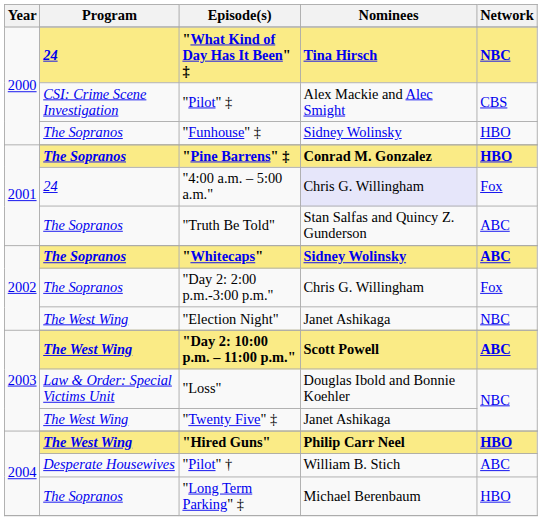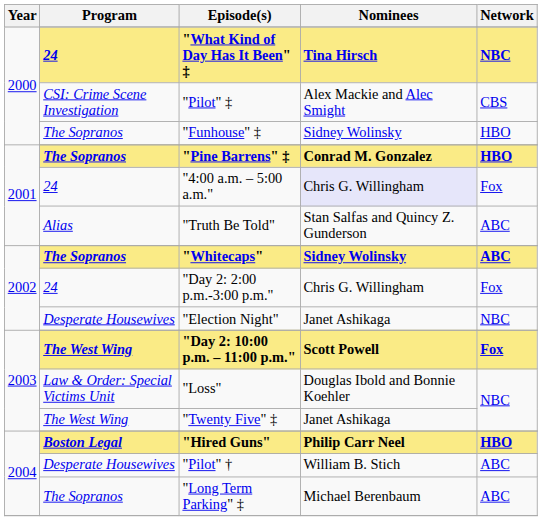 <table class="wikitable" style="width:95%">
 <tr bgcolor="#bebebe">
 <th width="5%">Year</th>
 <th width="30%">Program</th>
 <th width="25%">Episode(s)</th>
 <th width="40%">Nominees</th>
 <th width="5%">Network</th>
 </tr>
 <tr>
 <td rowspan=4 style="text-align:center"><a href='#'>2000</a><br></td>
 </tr>
 <tr style="background:#FAEB86">
 <td><strong><em><a href='#'>24</a></em></strong></td>
 <td><strong>"<a href='#'>What Kind of Day Has It Been</a>" ‡</strong></td>
 <td><strong><a href='#'>Tina Hirsch</a></strong></td>
 <td><strong><a href='#'>NBC</a></strong></td>
 </tr>
 <tr>
 <td><em><a href='#'>CSI: Crime Scene Investigation</a></em></td>
 <td>"<a href='#'>Pilot</a>" ‡</td>
 <td>Alex Mackie and <a href='#'>Alec Smight</a></td>
 <td><a href='#'>CBS</a></td>
 </tr>
 <tr>
 <td><em><a href='#'>The Sopranos</a></em></td>
 <td>"<a href='#'>Funhouse</a>" ‡</td>
 <td><a href='#'>Sidney Wolinsky</a></td>
 <td><a href='#'>HBO</a></td>
 </tr>
 <tr>
 <td rowspan=4 style="text-align:center"><a href='#'>2001</a><br></td>
 </tr>
 <tr style="background:#FAEB86">
 <td><strong><em><a href='#'>The Sopranos</a></em></strong></td>
 <td><strong>"<a href='#'>Pine Barrens</a>" ‡</strong></td>
 <td><strong>Conrad M. Gonzalez</strong></td>
 <td><strong><a href='#'>HBO</a></strong></td>
 </tr>
 <tr>
 <td><em><a href='#'>24</a></em></td>
 <td>"4:00 a.m. – 5:00 a.m."</td>
 <td style="background: lavender;">Chris G. Willingham</td>
 <td><a href='#'>Fox</a></td>
 </tr>
 <tr>
-<td><em><a href='#'>The Sopranos</a></em></td>
+<td><em><a href='#'>Alias</a></em></td>
 <td>"Truth Be Told"</td>
 <td>Stan Salfas and Quincy Z. Gunderson</td>
 <td><a href='#'>ABC</a></td>
 </tr>
 <tr>
 <td rowspan=4 style="text-align:center"><a href='#'>2002</a><br></td>
 </tr>
 <tr style="background:#FAEB86">
 <td><strong><em><a href='#'>The Sopranos</a></em></strong></td>
 <td><strong>"<a href='#'>Whitecaps</a>"</strong></td>
 <td><strong><a href='#'>Sidney Wolinsky</a></strong></td>
 <td><strong><a href='#'>ABC</a></strong></td>
 </tr>
 <tr>
-<td><em><a href='#'>The Sopranos</a></em></td>
+<td><em><a href='#'>24</a></em></td>
 <td>"Day 2: 2:00 p.m.-3:00 p.m."</td>
 <td>Chris G. Willingham</td>
 <td><a href='#'>Fox</a></td>
 </tr>
 <tr>
-<td><em><a href='#'>The West Wing</a></em></td>
+<td><em><a href='#'>Desperate Housewives</a></em></td>
 <td>"Election Night"</td>
 <td>Janet Ashikaga</td>
 <td><a href='#'>NBC</a></td>
 </tr>
 <tr>
 <td rowspan=4 style="text-align:center"><a href='#'>2003</a><br></td>
 </tr>
 <tr style="background:#FAEB86">
 <td><strong><em><a href='#'>The West Wing</a></em></strong></td>
 <td><strong>"Day 2: 10:00 p.m. – 11:00 p.m."</strong></td>
 <td><strong>Scott Powell</strong></td>
-<td><strong><a href='#'>ABC</a></strong></td>
+<td><strong><a href='#'>Fox</a></strong></td>
 </tr>
 <tr>
 <td><em><a href='#'>Law & Order: Special Victims Unit</a></em></td>
 <td>"Loss"</td>
 <td>Douglas Ibold and Bonnie Koehler</td>
 <td rowspan="2"><a href='#'>NBC</a></td>
 </tr>
 <tr>
 <td><em><a href='#'>The West Wing</a></em></td>
 <td>"<a href='#'>Twenty Five</a>" ‡</td>
 <td>Janet Ashikaga</td>
 </tr>
 <tr>
 <td rowspan=4 style="text-align:center"><a href='#'>2004</a><br></td>
 </tr>
 <tr style="background:#FAEB86">
-<td><strong><em><a href='#'>The West Wing</a></em></strong></td>
+<td><strong><em><a href='#'>Boston Legal</a></em></strong></td>
 <td><strong>"Hired Guns"</strong></td>
 <td><strong>Philip Carr Neel</strong></td>
 <td><strong><a href='#'>HBO</a></strong></td>
 </tr>
 <tr>
 <td><em><a href='#'>Desperate Housewives</a></em></td>
 <td>"<a href='#'>Pilot</a>" †</td>
 <td>William B. Stich</td>
 <td><a href='#'>ABC</a></td>
 </tr>
 <tr>
 <td><em><a href='#'>The Sopranos</a></em></td>
 <td>"<a href='#'>Long Term Parking</a>" ‡</td>
 <td>Michael Berenbaum</td>
-<td><a href='#'>HBO</a></td>
+<td><a href='#'>ABC</a></td>
 </tr>
 <tr>
 </tr>
 </table>
